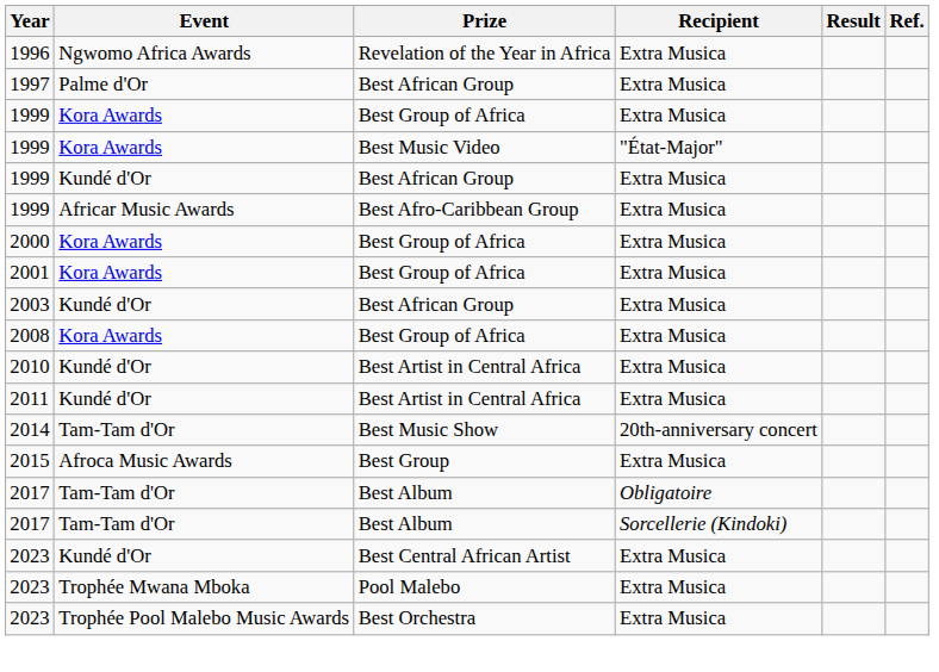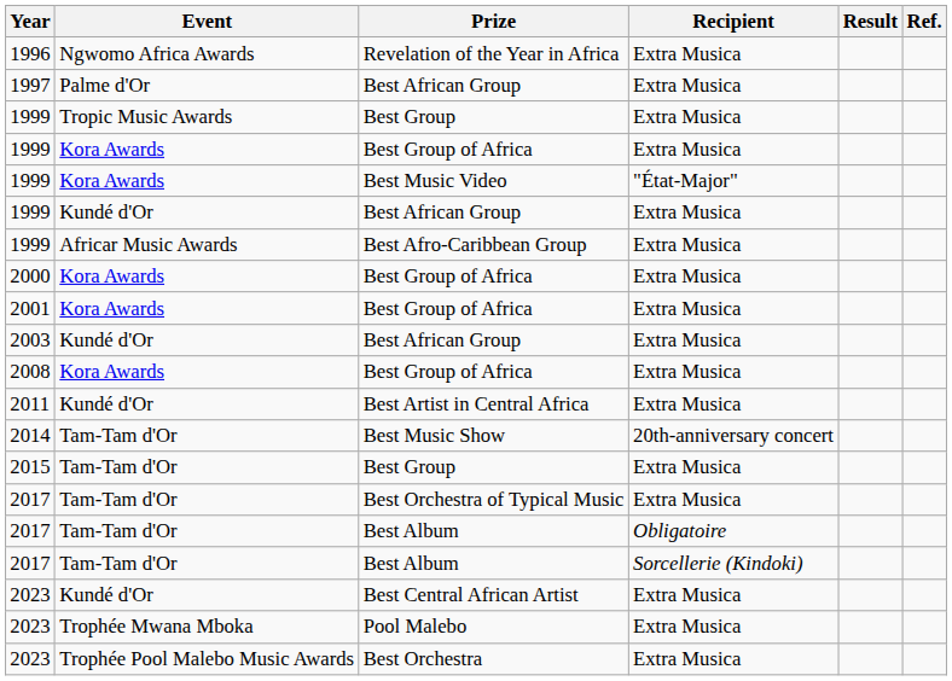 <table class="wikitable">
 <tr>
 <th>Year</th>
 <th>Event</th>
 <th>Prize</th>
 <th>Recipient</th>
 <th>Result</th>
 <th>Ref.</th>
 </tr>
 <tr>
 <td>1996</td>
 <td>Ngwomo Africa Awards</td>
 <td>Revelation of the Year in Africa</td>
 <td>Extra Musica</td>
 <td></td>
 <td></td>
 </tr>
 <tr>
 <td>1997</td>
 <td>Palme d'Or</td>
 <td>Best African Group</td>
 <td Extra Musica>Extra Musica</td>
+<td></td>
+<td></td>
+</tr>
+<tr>
+<td>1999</td>
+<td>Tropic Music Awards</td>
+<td>Best Group</td>
+<td>Extra Musica</td>
 <td></td>
 <td></td>
 </tr>
 <tr>
 <td>1999</td>
 <td><a href='#'>Kora Awards</a></td>
 <td>Best Group of Africa</td>
 <td>Extra Musica</td>
 <td></td>
 <td></td>
 </tr>
 <tr>
 <td>1999</td>
 <td><a href='#'>Kora Awards</a></td>
 <td>Best Music Video</td>
 <td>"État-Major"</td>
 <td></td>
 <td></td>
 </tr>
 <tr>
 <td>1999</td>
 <td>Kundé d'Or</td>
 <td>Best African Group</td>
 <td>Extra Musica</td>
 <td></td>
 <td></td>
 </tr>
 <tr>
 <td>1999</td>
 <td>Africar Music Awards</td>
 <td>Best Afro-Caribbean Group</td>
 <td Extra Musica>Extra Musica</td>
 <td></td>
 </tr>
 <tr>
 <td>2000</td>
 <td><a href='#'>Kora Awards</a></td>
 <td>Best Group of Africa</td>
 <td Extra Musica>Extra Musica</td>
 <td></td>
 <td></td>
 </tr>
 <tr>
 <td>2001</td>
 <td><a href='#'>Kora Awards</a></td>
 <td>Best Group of Africa</td>
 <td Extra Musica>Extra Musica</td>
 <td></td>
 <td></td>
 </tr>
 <tr>
 <td>2003</td>
 <td>Kundé d'Or</td>
 <td>Best African Group</td>
 <td>Extra Musica</td>
 <td></td>
 <td></td>
 </tr>
 <tr>
 <td>2008</td>
 <td><a href='#'>Kora Awards</a></td>
 <td>Best Group of Africa</td>
 <td>Extra Musica</td>
 <td></td>
 <td></td>
 </tr>
 <tr>
-<td>2010</td>
-<td>Kundé d'Or</td>
-<td>Best Artist in Central Africa</td>
-<td>Extra Musica</td>
-<td></td>
-<td></td>
-</tr>
-<tr>
 <td>2011</td>
 <td>Kundé d'Or</td>
 <td>Best Artist in Central Africa</td>
 <td>Extra Musica</td>
 <td></td>
 <td></td>
 </tr>
 <tr>
 <td>2014</td>
 <td>Tam-Tam d'Or</td>
 <td>Best Music Show</td>
 <td>20th-anniversary concert</td>
 <td></td>
 <td></td>
 </tr>
 <tr>
 <td>2015</td>
-<td>Afroca Music Awards</td>
+<td>Tam-Tam d'Or</td>
 <td>Best Group</td>
+<td>Extra Musica</td>
+<td></td>
+<td></td>
+</tr>
+<tr>
+<td>2017</td>
+<td>Tam-Tam d'Or</td>
+<td>Best Orchestra of Typical Music</td>
 <td>Extra Musica</td>
 <td></td>
 <td></td>
 </tr>
 <tr>
 <td>2017</td>
 <td>Tam-Tam d'Or</td>
 <td>Best Album</td>
 <td><em>Obligatoire</em></td>
 <td></td>
 <td></td>
 </tr>
 <tr>
 <td>2017</td>
 <td>Tam-Tam d'Or</td>
 <td>Best Album</td>
 <td><em>Sorcellerie (Kindoki)</em></td>
 <td></td>
 <td></td>
 </tr>
 <tr>
 <td>2023</td>
 <td>Kundé d'Or</td>
 <td>Best Central African Artist</td>
 <td>Extra Musica</td>
 <td></td>
 <td></td>
 </tr>
 <tr>
 <td>2023</td>
 <td>Trophée Mwana Mboka</td>
 <td>Pool Malebo</td>
 <td>Extra Musica</td>
 <td></td>
 <td></td>
 </tr>
 <tr>
 <td>2023</td>
 <td>Trophée Pool Malebo Music Awards</td>
 <td>Best Orchestra</td>
 <td>Extra Musica</td>
 <td></td>
 <td></td>
 </tr>
 </table>
